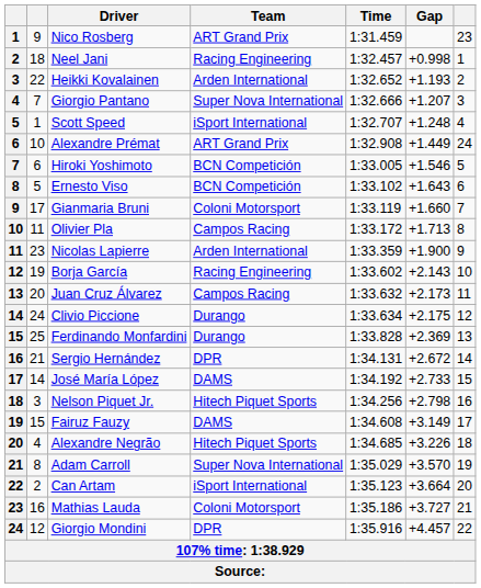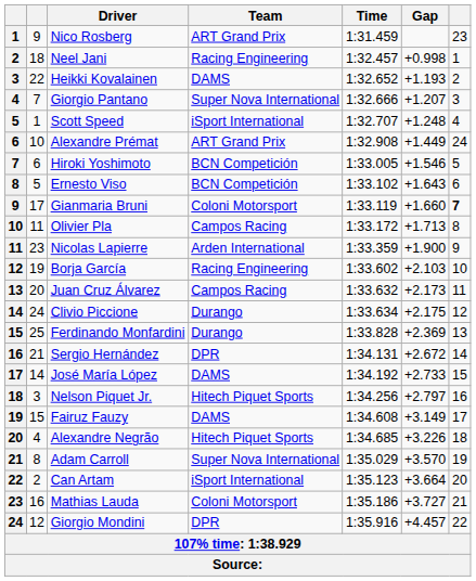 <table class="wikitable" style="font-size:85%">
 <tr>
 <th></th>
 <th></th>
 <th>Driver</th>
 <th>Team</th>
 <th>Time</th>
 <th>Gap</th>
 <th></th>
 </tr>
 <tr>
 <th>1</th>
 <td align="center">9</td>
 <td> <a href='#'>Nico Rosberg</a></td>
 <td><a href='#'>ART Grand Prix</a></td>
 <td>1:31.459</td>
 <td></td>
 <td>23</td>
 </tr>
 <tr>
 <th>2</th>
 <td align="center">18</td>
 <td> <a href='#'>Neel Jani</a></td>
 <td><a href='#'>Racing Engineering</a></td>
 <td>1:32.457</td>
 <td>+0.998</td>
 <td>1</td>
 </tr>
 <tr>
 <th>3</th>
 <td align="center">22</td>
 <td> <a href='#'>Heikki Kovalainen</a></td>
-<td><a href='#'>Arden International</a></td>
+<td><a href='#'>DAMS</a></td>
 <td>1:32.652</td>
 <td>+1.193</td>
 <td>2</td>
 </tr>
 <tr>
 <th>4</th>
 <td align="center">7</td>
 <td> <a href='#'>Giorgio Pantano</a></td>
 <td><a href='#'>Super Nova International</a></td>
 <td>1:32.666</td>
 <td>+1.207</td>
 <td>3</td>
 </tr>
 <tr>
 <th>5</th>
 <td align="center">1</td>
 <td> <a href='#'>Scott Speed</a></td>
 <td><a href='#'>iSport International</a></td>
 <td>1:32.707</td>
 <td>+1.248</td>
 <td>4</td>
 </tr>
 <tr>
 <th>6</th>
 <td align="center">10</td>
 <td> <a href='#'>Alexandre Prémat</a></td>
 <td><a href='#'>ART Grand Prix</a></td>
 <td>1:32.908</td>
 <td>+1.449</td>
 <td>24</td>
 </tr>
 <tr>
 <th>7</th>
 <td align="center">6</td>
 <td> <a href='#'>Hiroki Yoshimoto</a></td>
 <td><a href='#'>BCN Competición</a></td>
 <td>1:33.005</td>
 <td>+1.546</td>
 <td>5</td>
 </tr>
 <tr>
 <th>8</th>
 <td align="center">5</td>
 <td> <a href='#'>Ernesto Viso</a></td>
 <td><a href='#'>BCN Competición</a></td>
 <td>1:33.102</td>
 <td>+1.643</td>
 <td>6</td>
 </tr>
 <tr>
 <th>9</th>
 <td align="center">17</td>
 <td> <a href='#'>Gianmaria Bruni</a></td>
 <td><a href='#'>Coloni Motorsport</a></td>
 <td>1:33.119</td>
 <td>+1.660</td>
-<td>7</td>
+<td><strong>7</strong></td>
 </tr>
 <tr>
 <th>10</th>
 <td align="center">11</td>
 <td> <a href='#'>Olivier Pla</a></td>
 <td><a href='#'>Campos Racing</a></td>
 <td>1:33.172</td>
 <td>+1.713</td>
 <td>8</td>
 </tr>
 <tr>
 <th>11</th>
 <td align="center">23</td>
 <td> <a href='#'>Nicolas Lapierre</a></td>
 <td><a href='#'>Arden International</a></td>
 <td>1:33.359</td>
 <td>+1.900</td>
 <td>9</td>
 </tr>
 <tr>
 <th>12</th>
 <td align="center">19</td>
 <td> <a href='#'>Borja García</a></td>
 <td><a href='#'>Racing Engineering</a></td>
 <td>1:33.602</td>
-<td>+2.143</td>
+<td>+2.103</td>
 <td>10</td>
 </tr>
 <tr>
 <th>13</th>
 <td align="center">20</td>
 <td> <a href='#'>Juan Cruz Álvarez</a></td>
 <td><a href='#'>Campos Racing</a></td>
 <td>1:33.632</td>
 <td>+2.173</td>
 <td>11</td>
 </tr>
 <tr>
 <th>14</th>
 <td align="center">24</td>
 <td> <a href='#'>Clivio Piccione</a></td>
 <td><a href='#'>Durango</a></td>
 <td>1:33.634</td>
 <td>+2.175</td>
 <td>12</td>
 </tr>
 <tr>
 <th>15</th>
 <td align="center">25</td>
 <td> <a href='#'>Ferdinando Monfardini</a></td>
 <td><a href='#'>Durango</a></td>
 <td>1:33.828</td>
 <td>+2.369</td>
 <td>13</td>
 </tr>
 <tr>
 <th>16</th>
 <td align="center">21</td>
 <td> <a href='#'>Sergio Hernández</a></td>
 <td><a href='#'>DPR</a></td>
 <td>1:34.131</td>
 <td>+2.672</td>
 <td>14</td>
 </tr>
 <tr>
 <th>17</th>
 <td align="center">14</td>
 <td> <a href='#'>José María López</a></td>
 <td><a href='#'>DAMS</a></td>
 <td>1:34.192</td>
 <td>+2.733</td>
 <td>15</td>
 </tr>
 <tr>
 <th>18</th>
 <td align="center">3</td>
 <td> <a href='#'>Nelson Piquet Jr.</a></td>
 <td><a href='#'>Hitech Piquet Sports</a></td>
 <td>1:34.256</td>
-<td>+2.798</td>
+<td>+2.797</td>
 <td>16</td>
 </tr>
 <tr>
 <th>19</th>
 <td align="center">15</td>
 <td> <a href='#'>Fairuz Fauzy</a></td>
 <td><a href='#'>DAMS</a></td>
 <td>1:34.608</td>
 <td>+3.149</td>
 <td>17</td>
 </tr>
 <tr>
 <th>20</th>
 <td align="center">4</td>
 <td> <a href='#'>Alexandre Negrão</a></td>
 <td><a href='#'>Hitech Piquet Sports</a></td>
 <td>1:34.685</td>
 <td>+3.226</td>
 <td>18</td>
 </tr>
 <tr>
 <th>21</th>
 <td align="center">8</td>
 <td> <a href='#'>Adam Carroll</a></td>
 <td><a href='#'>Super Nova International</a></td>
 <td>1:35.029</td>
 <td>+3.570</td>
 <td>19</td>
 </tr>
 <tr>
 <th>22</th>
 <td align="center">2</td>
 <td> <a href='#'>Can Artam</a></td>
 <td><a href='#'>iSport International</a></td>
 <td>1:35.123</td>
 <td>+3.664</td>
 <td>20</td>
 </tr>
 <tr>
 <th>23</th>
 <td align="center">16</td>
 <td> <a href='#'>Mathias Lauda</a></td>
 <td><a href='#'>Coloni Motorsport</a></td>
 <td>1:35.186</td>
 <td>+3.727</td>
 <td>21</td>
 </tr>
 <tr>
 <th>24</th>
 <td align="center">12</td>
 <td> <a href='#'>Giorgio Mondini</a></td>
 <td><a href='#'>DPR</a></td>
 <td>1:35.916</td>
 <td>+4.457</td>
 <td>22</td>
 </tr>
 <tr>
 <th colspan="7"><a href='#'>107% time</a>: 1:38.929</th>
 </tr>
 <tr>
 <th colspan="7">Source:</th>
 </tr>
 </table>
